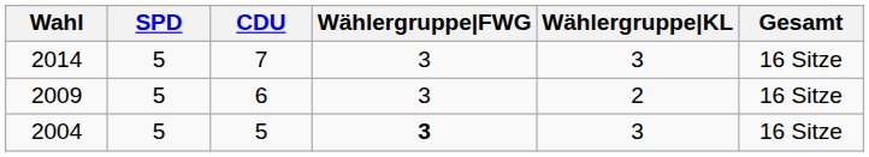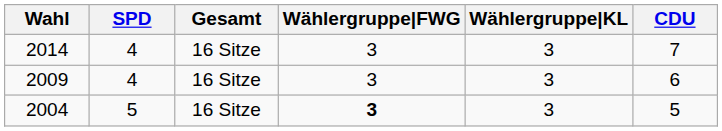 <table class="wikitable">
 <tr>
 <th style="width:4em">Wahl</th>
 <th style="width:4em"><a href='#'>SPD</a></th>
-<th style="width:4em"><a href='#'>CDU</a></th>
+<th style="width:5em">Gesamt</th>
 <th style="width:4em">Wählergruppe|FWG</th>
 <th style="width:4em">Wählergruppe|KL</th>
-<th style="width:5em">Gesamt</th>
+<th style="width:4em"><a href='#'>CDU</a></th>
 </tr>
 <tr align="center">
 <td>2014</td>
-<td>5</td>
-<td>7</td>
+<td>4</td>
+<td>16 Sitze</td>
 <td>3</td>
 <td>3</td>
-<td>16 Sitze</td>
+<td>7</td>
 </tr>
 <tr align="center">
 <td>2009</td>
-<td>5</td>
+<td>4</td>
+<td>16 Sitze</td>
+<td>3</td>
+<td>3</td>
 <td>6</td>
-<td>3</td>
-<td>2</td>
-<td>16 Sitze</td>
 </tr>
 <tr align="center">
 <td>2004</td>
 <td>5</td>
-<td>5</td>
+<td>16 Sitze</td>
 <td><strong>3</strong></td>
 <td>3</td>
-<td>16 Sitze</td>
+<td>5</td>
 </tr>
 </table>
